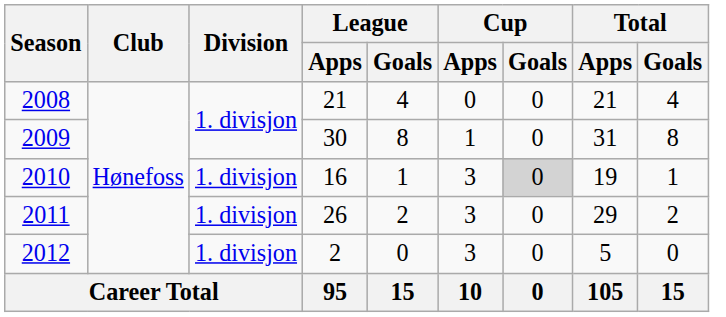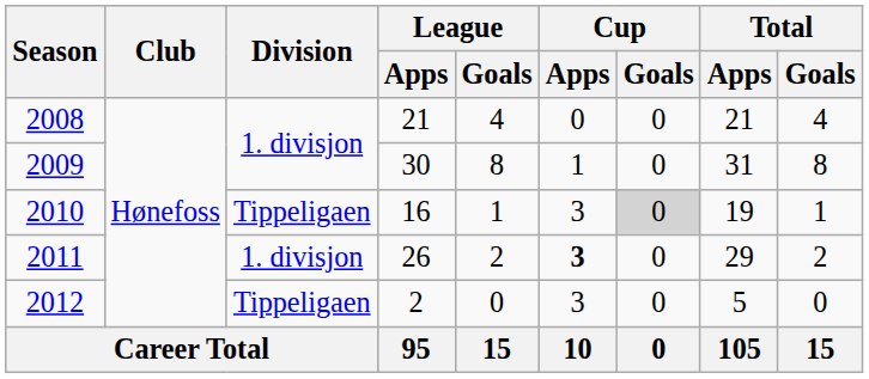 <table class="wikitable" style="text-align: center;">
 <tr>
 <th rowspan="2">Season</th>
 <th rowspan="2">Club</th>
 <th rowspan="2">Division</th>
 <th colspan="2">League</th>
 <th colspan="2">Cup</th>
 <th colspan="2">Total</th>
 </tr>
 <tr>
 <th>Apps</th>
 <th>Goals</th>
 <th>Apps</th>
 <th>Goals</th>
 <th>Apps</th>
 <th>Goals</th>
 </tr>
 <tr>
 <td><a href='#'>2008</a></td>
 <td rowspan="5" valign="center"><a href='#'>Hønefoss</a></td>
 <td rowspan="2" valign="center"><a href='#'>1. divisjon</a></td>
 <td>21</td>
 <td>4</td>
 <td>0</td>
 <td>0</td>
 <td>21</td>
 <td>4</td>
 </tr>
 <tr>
 <td><a href='#'>2009</a></td>
 <td>30</td>
 <td>8</td>
 <td>1</td>
 <td>0</td>
 <td>31</td>
 <td>8</td>
 </tr>
 <tr>
 <td><a href='#'>2010</a></td>
-<td><a href='#'>1. divisjon</a></td>
+<td><a href='#'>Tippeligaen</a></td>
 <td>16</td>
 <td>1</td>
 <td>3</td>
 <td style="background: lightgrey;">0</td>
 <td>19</td>
 <td>1</td>
 </tr>
 <tr>
 <td><a href='#'>2011</a></td>
 <td><a href='#'>1. divisjon</a></td>
 <td>26</td>
 <td>2</td>
-<td>3</td>
+<td><strong>3</strong></td>
 <td>0</td>
 <td>29</td>
 <td>2</td>
 </tr>
 <tr>
 <td><a href='#'>2012</a></td>
-<td><a href='#'>1. divisjon</a></td>
+<td><a href='#'>Tippeligaen</a></td>
 <td>2</td>
 <td>0</td>
 <td>3</td>
 <td>0</td>
 <td>5</td>
 <td>0</td>
 </tr>
 <tr>
 <th colspan="3">Career Total</th>
 <th>95</th>
 <th>15</th>
 <th>10</th>
 <th>0</th>
 <th>105</th>
 <th>15</th>
 </tr>
 </table>
